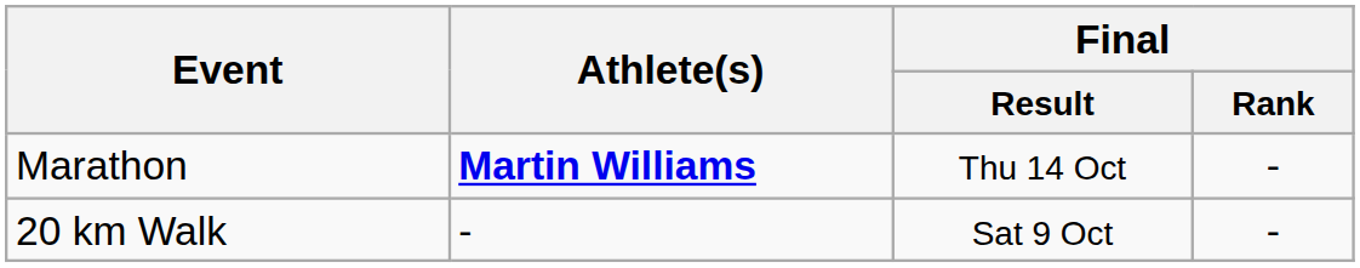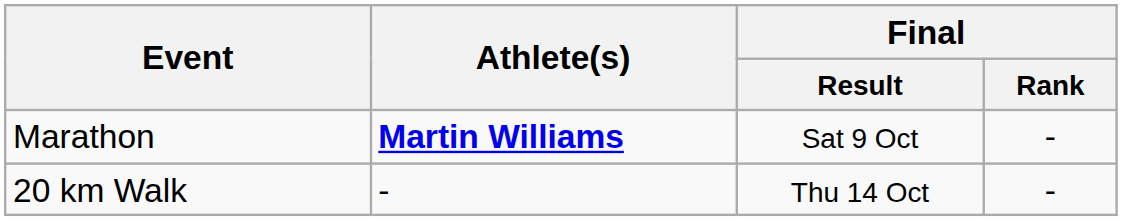 <table class=wikitable style="font-size:90%">
 <tr>
 <th rowspan="2" width=150>Event</th>
 <th rowspan="2" width=150>Athlete(s)</th>
 <th colspan="2" width=150>Final</th>
 </tr>
 <tr>
 <th style="line-height:1em" width=100><small>Result</small></th>
 <th style="line-height:1em" width=50><small>Rank</small></th>
 </tr>
 <tr>
 <td>Marathon</td>
 <td><strong><a href='#'>Martin Williams</a></strong></td>
-<td align="center"><small>Thu 14 Oct</small></td>
+<td align="center"><small>Sat 9 Oct</small></td>
 <td align="center">-</td>
 </tr>
 <tr>
 <td>20 km Walk</td>
 <td>-</td>
-<td align="center"><small>Sat 9 Oct</small></td>
+<td align="center"><small>Thu 14 Oct</small></td>
 <td align="center">-</td>
 </tr>
 </table>
